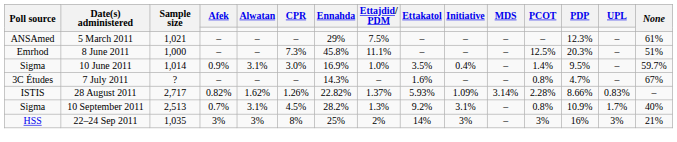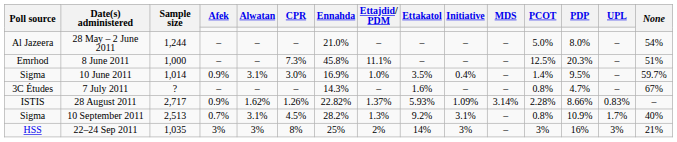 <table class="wikitable" style="text-align:center;font-size:95%;line-height:14px;">
 <tr style="background:lightgrey;">
 <th rowspan="2" style="width:80px;">Poll source</th>
 <th rowspan="2" style="width:130px;">Date(s) administered</th>
 <th rowspan="2" style="width:70px;">Sample size</th>
 <th style="width:50px;"><a href='#'>Afek</a></th>
 <th style="width:50px;"><a href='#'>Alwatan</a></th>
 <th style="width:50px;"><a href='#'>CPR</a></th>
 <th style="width:50px;"><a href='#'>Ennahda</a></th>
 <th style="width:50px;"><a href='#'>Ettajdid</a>/ <a href='#'>PDM</a></th>
 <th style="width:50px;"><a href='#'>Ettakatol</a></th>
 <th style="width:50px;"><a href='#'>Initiative</a></th>
 <th style="width:50px;"><a href='#'>MDS</a></th>
 <th style="width:50px;"><a href='#'>PCOT</a></th>
 <th style="width:50px;"><a href='#'>PDP</a></th>
 <th style="width:50px;"><a href='#'>UPL</a></th>
 <th rowspan="2" style="width:50px;"><em>None</em></th>
 </tr>
 <tr>
 <td bgcolor=></td>
 <td bgcolor=></td>
 <td bgcolor=></td>
 <td bgcolor=></td>
 <td bgcolor=></td>
 <td bgcolor=></td>
 <td bgcolor=></td>
 <td bgcolor=></td>
 <td bgcolor=></td>
 <td bgcolor=></td>
 <td bgcolor=></td>
 </tr>
 <tr>
-<td>ANSAmed</td>
-<td>5 March 2011</td>
-<td>1,021</td>
+<td>Al Jazeera</td>
+<td>28 May – 2 June 2011</td>
+<td>1,244</td>
 <td>–</td>
 <td>–</td>
 <td>–</td>
-<td>29%</td>
-<td>7.5%</td>
+<td>21.0%</td>
 <td>–</td>
 <td>–</td>
 <td>–</td>
 <td>–</td>
-<td>12.3%</td>
+<td>5.0%</td>
+<td>8.0%</td>
 <td>–</td>
-<td>61%</td>
+<td>54%</td>
 </tr>
 <tr>
 <td>Emrhod</td>
 <td>8 June 2011</td>
 <td>1,000</td>
 <td>–</td>
 <td>–</td>
 <td>7.3%</td>
 <td>45.8%</td>
 <td>11.1%</td>
 <td>–</td>
 <td>–</td>
 <td>–</td>
 <td>12.5%</td>
 <td>20.3%</td>
 <td>–</td>
 <td>51%</td>
 </tr>
 <tr>
 <td>Sigma</td>
 <td>10 June 2011</td>
 <td>1,014</td>
 <td>0.9%</td>
 <td>3.1%</td>
 <td>3.0%</td>
 <td>16.9%</td>
 <td>1.0%</td>
 <td>3.5%</td>
 <td>0.4%</td>
 <td>–</td>
 <td>1.4%</td>
 <td>9.5%</td>
 <td>–</td>
 <td>59.7%</td>
 </tr>
 <tr>
 <td>3C Études</td>
 <td>7 July 2011</td>
 <td>?</td>
 <td>–</td>
 <td>–</td>
 <td>–</td>
 <td>14.3%</td>
 <td>–</td>
 <td>1.6%</td>
 <td>–</td>
 <td>–</td>
 <td>0.8%</td>
 <td>4.7%</td>
 <td>–</td>
 <td>67%</td>
 </tr>
 <tr>
 <td>ISTIS</td>
 <td>28 August 2011</td>
 <td>2,717</td>
-<td>0.82%</td>
+<td>0.9%</td>
 <td>1.62%</td>
 <td>1.26%</td>
 <td>22.82%</td>
 <td>1.37%</td>
 <td>5.93%</td>
 <td>1.09%</td>
 <td>3.14%</td>
 <td>2.28%</td>
 <td>8.66%</td>
 <td>0.83%</td>
 <td>–</td>
 </tr>
 <tr>
 <td>Sigma</td>
 <td>10 September 2011</td>
 <td>2,513</td>
 <td>0.7%</td>
 <td>3.1%</td>
 <td>4.5%</td>
 <td>28.2%</td>
 <td>1.3%</td>
 <td>9.2%</td>
 <td>3.1%</td>
 <td>–</td>
 <td>0.8%</td>
 <td>10.9%</td>
 <td>1.7%</td>
 <td>40%</td>
 </tr>
 <tr>
 <td><a href='#'>HSS</a></td>
 <td>22–24 Sep 2011</td>
 <td>1,035</td>
 <td>3%</td>
 <td>3%</td>
 <td>8%</td>
 <td>25%</td>
 <td>2%</td>
 <td>14%</td>
 <td>3%</td>
 <td>–</td>
 <td>3%</td>
 <td>16%</td>
 <td>3%</td>
 <td>21%</td>
 </tr>
 </table>
